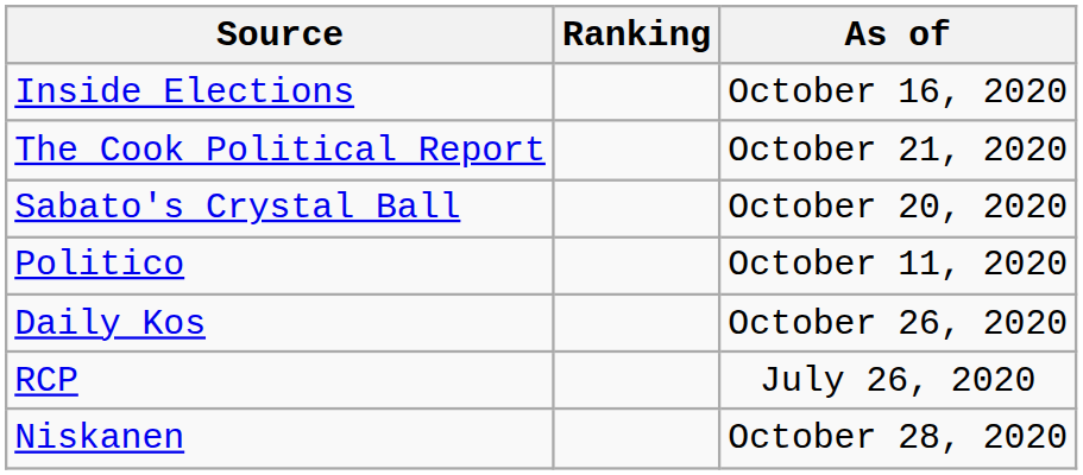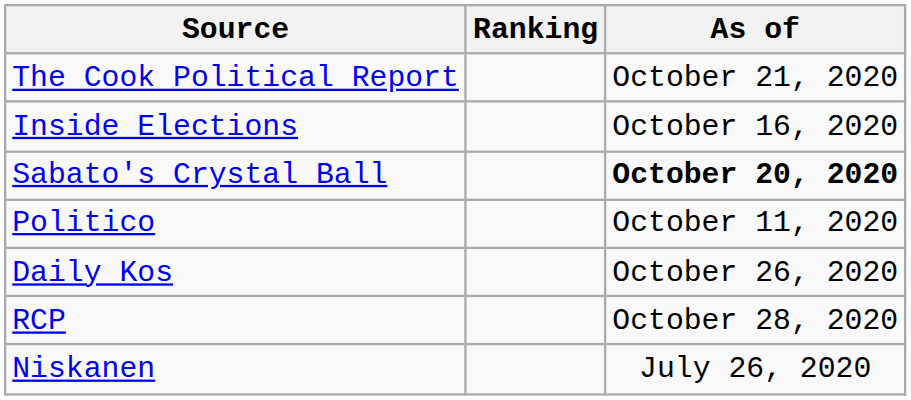 <table class="wikitable" style="text-align:center">
 <tr>
 <th>Source</th>
 <th>Ranking</th>
 <th>As of</th>
 </tr>
 <tr>
+<td align=left><a href='#'>The Cook Political Report</a></td>
+<td></td>
+<td>October 21, 2020</td>
+</tr>
+<tr>
 <td align=left><a href='#'>Inside Elections</a></td>
 <td></td>
 <td>October 16, 2020</td>
 </tr>
 <tr>
-<td align=left><a href='#'>The Cook Political Report</a></td>
-<td></td>
-<td>October 21, 2020</td>
-</tr>
-<tr>
 <td align=left><a href='#'>Sabato's Crystal Ball</a></td>
 <td></td>
-<td>October 20, 2020</td>
+<td><strong>October 20, 2020</strong></td>
 </tr>
 <tr>
 <td align="left"><a href='#'>Politico</a></td>
 <td></td>
 <td>October 11, 2020</td>
 </tr>
 <tr>
 <td align="left"><a href='#'>Daily Kos</a></td>
 <td></td>
 <td>October 26, 2020</td>
 </tr>
 <tr>
 <td align="left"><a href='#'>RCP</a></td>
 <td></td>
-<td>July 26, 2020</td>
+<td>October 28, 2020</td>
 </tr>
 <tr>
 <td align="left"><a href='#'>Niskanen</a></td>
 <td></td>
-<td>October 28, 2020</td>
+<td>July 26, 2020</td>
 </tr>
 </table>
